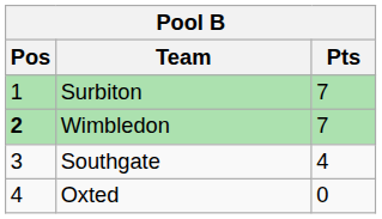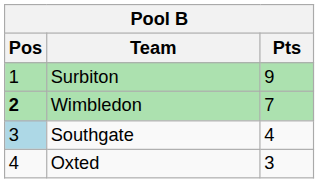 <table class="wikitable">
 <tr>
 <th colspan="6">Pool B</th>
 </tr>
 <tr>
 <th width=20>Pos</th>
 <th width=180>Team</th>
 <th width=40>Pts</th>
 </tr>
 <tr style="background:#ACE1AF;">
 <td>1</td>
 <td style="text-align:left;">Surbiton</td>
-<td>7</td>
+<td>9</td>
 </tr>
 <tr style="background:#ACE1AF;">
 <td><strong>2</strong></td>
 <td style="text-align:left;">Wimbledon</td>
 <td>7</td>
 </tr>
 <tr>
-<td>3</td>
+<td style="background: lightblue;">3</td>
 <td style="text-align:left;">Southgate</td>
 <td>4</td>
 </tr>
 <tr>
 <td>4</td>
 <td style="text-align:left;">Oxted</td>
-<td>0</td>
+<td>3</td>
 </tr>
 </table>
